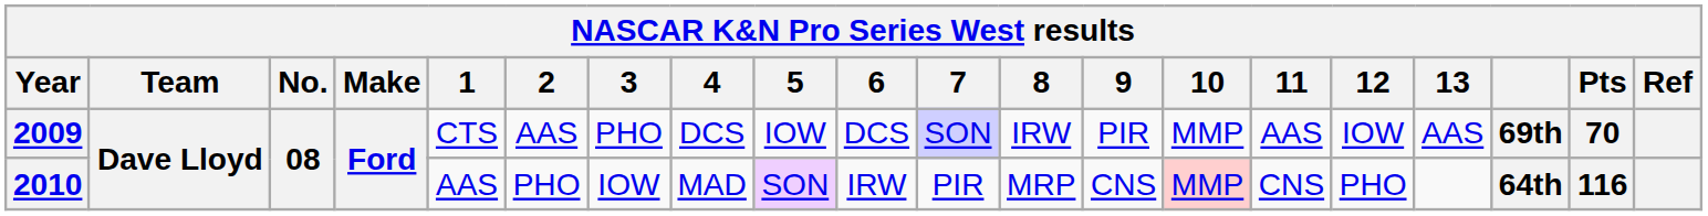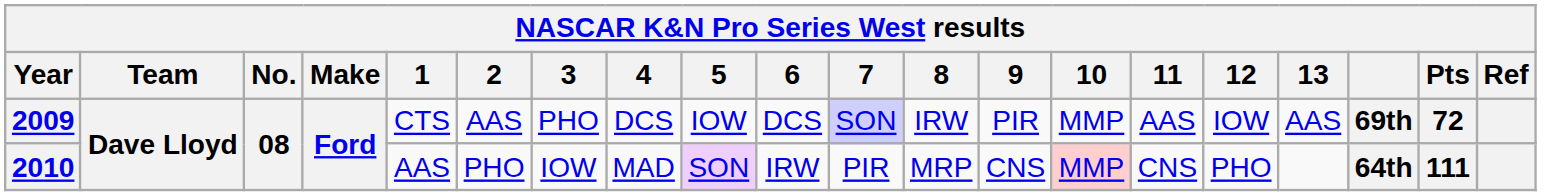 <table class="wikitable" style="text-align:center; font-size:75%">
 <tr>
 <th colspan=23><a href='#'>NASCAR K&N Pro Series West</a> results</th>
 </tr>
 <tr>
 <th>Year</th>
 <th>Team</th>
 <th>No.</th>
 <th>Make</th>
 <th>1</th>
 <th>2</th>
 <th>3</th>
 <th>4</th>
 <th>5</th>
 <th>6</th>
 <th>7</th>
 <th>8</th>
 <th>9</th>
 <th>10</th>
 <th>11</th>
 <th>12</th>
 <th>13</th>
 <th></th>
 <th>Pts</th>
 <th>Ref</th>
 </tr>
 <tr>
 <th><a href='#'>2009</a></th>
 <th rowspan=2>Dave Lloyd</th>
 <th rowspan=2>08</th>
 <th rowspan=2><a href='#'>Ford</a></th>
 <td><a href='#'>CTS</a></td>
 <td><a href='#'>AAS</a></td>
 <td><a href='#'>PHO</a></td>
 <td><a href='#'>DCS</a></td>
 <td><a href='#'>IOW</a></td>
 <td><a href='#'>DCS</a></td>
 <td style="background:#CFCFFF;"><a href='#'>SON</a><br></td>
 <td><a href='#'>IRW</a></td>
 <td><a href='#'>PIR</a></td>
 <td><a href='#'>MMP</a></td>
 <td><a href='#'>AAS</a></td>
 <td><a href='#'>IOW</a></td>
 <td><a href='#'>AAS</a></td>
 <th>69th</th>
-<th>70</th>
+<th>72</th>
 <th></th>
 </tr>
 <tr>
 <th><a href='#'>2010</a></th>
 <td><a href='#'>AAS</a></td>
 <td><a href='#'>PHO</a></td>
 <td><a href='#'>IOW</a></td>
 <td><a href='#'>MAD</a></td>
 <td style="background:#EFCFFF;"><a href='#'>SON</a><br></td>
 <td><a href='#'>IRW</a></td>
 <td><a href='#'>PIR</a></td>
 <td><a href='#'>MRP</a></td>
 <td><a href='#'>CNS</a></td>
 <td style="background:#FFCFCF;"><a href='#'>MMP</a><br></td>
 <td><a href='#'>CNS</a></td>
 <td><a href='#'>PHO</a></td>
 <td></td>
 <th>64th</th>
-<th>116</th>
+<th>111</th>
 <th></th>
 </tr>
 </table>
